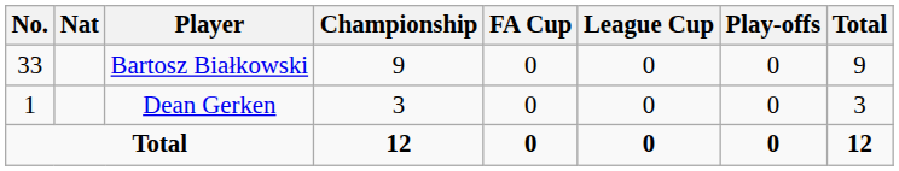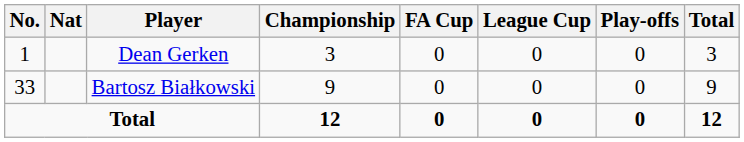 <table class="wikitable" style="text-align:center">
 <tr>
 <th width=0%>No.</th>
 <th width=0%>Nat</th>
 <th width=0%>Player</th>
 <th width=0%>Championship</th>
 <th width=0%>FA Cup</th>
 <th width=0%>League Cup</th>
 <th width=0%>Play-offs</th>
 <th width=0%>Total</th>
 </tr>
 <tr>
+<td>1</td>
+<td></td>
+<td><a href='#'>Dean Gerken</a></td>
+<td>3</td>
+<td>0</td>
+<td>0</td>
+<td>0</td>
+<td>3</td>
+</tr>
+<tr>
 <td>33</td>
 <td></td>
 <td><a href='#'>Bartosz Białkowski</a></td>
 <td>9</td>
 <td>0</td>
 <td>0</td>
 <td>0</td>
 <td>9</td>
 </tr>
 <tr>
-<td>1</td>
-<td></td>
-<td><a href='#'>Dean Gerken</a></td>
-<td>3</td>
-<td>0</td>
-<td>0</td>
-<td>0</td>
-<td>3</td>
-</tr>
-<tr>
 <td colspan=3><strong>Total</strong></td>
 <td><strong>12</strong></td>
 <td><strong>0</strong></td>
 <td><strong>0</strong></td>
 <td><strong>0</strong></td>
 <td><strong>12</strong></td>
 </tr>
 </table>
